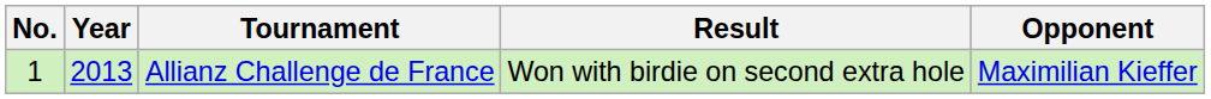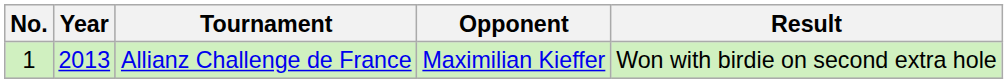 <table class="wikitable" style="font-size:95%;">
 <tr>
 <th>No.</th>
 <th>Year</th>
 <th>Tournament</th>
+<th>Opponent</th>
 <th>Result</th>
-<th>Opponent</th>
 </tr>
 <tr style="background:#D0F0C0;">
 <td align=center>1</td>
 <td><a href='#'>2013</a></td>
 <td><a href='#'>Allianz Challenge de France</a></td>
+<td> <a href='#'>Maximilian Kieffer</a></td>
 <td>Won with birdie on second extra hole</td>
-<td> <a href='#'>Maximilian Kieffer</a></td>
 </tr>
 </table>
